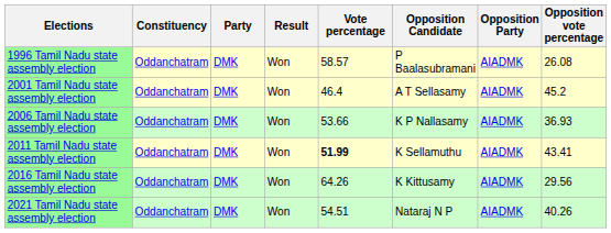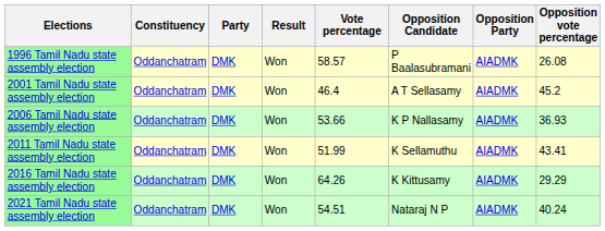 <table class="wikitable">
 <tr>
 <th width="">Elections</th>
 <th width="100">Constituency</th>
 <th width="70">Party</th>
 <th width="70">Result</th>
 <th width="100">Vote percentage</th>
 <th width="100">Opposition Candidate</th>
 <th width="70">Opposition Party</th>
 <th width="70">Opposition vote percentage</th>
 </tr>
 <tr style="background:#ffc;">
 <td bgcolor="98FB98"><a href='#'>1996 Tamil Nadu state assembly election</a></td>
 <td><a href='#'>Oddanchatram</a></td>
 <td><a href='#'>DMK</a></td>
 <td>Won</td>
 <td>58.57</td>
 <td>P Baalasubramani</td>
 <td><a href='#'>AIADMK</a></td>
 <td>26.08</td>
 </tr>
 <tr style="background:#ffc;">
 <td bgcolor="98FB98"><a href='#'>2001 Tamil Nadu state assembly election</a></td>
 <td><a href='#'>Oddanchatram</a></td>
 <td><a href='#'>DMK</a></td>
 <td>Won</td>
 <td>46.4</td>
 <td>A T Sellasamy</td>
 <td><a href='#'>AIADMK</a></td>
 <td>45.2</td>
 </tr>
 <tr style="background:#cfc;">
 <td bgcolor="98FB98"><a href='#'>2006 Tamil Nadu state assembly election</a></td>
 <td><a href='#'>Oddanchatram</a></td>
 <td><a href='#'>DMK</a></td>
 <td>Won</td>
 <td>53.66</td>
 <td>K P Nallasamy</td>
 <td><a href='#'>AIADMK</a></td>
 <td>36.93</td>
 </tr>
 <tr style="background:#ffc;">
 <td bgcolor="98FB98"><a href='#'>2011 Tamil Nadu state assembly election</a></td>
 <td><a href='#'>Oddanchatram</a></td>
 <td><a href='#'>DMK</a></td>
 <td>Won</td>
-<td><strong>51.99</strong></td>
+<td>51.99</td>
 <td>K Sellamuthu</td>
 <td><a href='#'>AIADMK</a></td>
 <td>43.41</td>
 </tr>
 <tr style="background:#cfc;">
 <td bgcolor="98FB98"><a href='#'>2016 Tamil Nadu state assembly election</a></td>
 <td><a href='#'>Oddanchatram</a></td>
 <td><a href='#'>DMK</a></td>
 <td>Won</td>
 <td>64.26</td>
 <td>K Kittusamy</td>
 <td><a href='#'>AIADMK</a></td>
-<td>29.56</td>
+<td>29.29</td>
 </tr>
 <tr style="background:#cfc;">
 <td bgcolor="98FB98"><a href='#'>2021 Tamil Nadu state assembly election</a></td>
 <td><a href='#'>Oddanchatram</a></td>
 <td><a href='#'>DMK</a></td>
 <td>Won</td>
 <td>54.51</td>
 <td>Nataraj N P</td>
 <td><a href='#'>AIADMK</a></td>
-<td>40.26</td>
+<td>40.24</td>
 </tr>
 </table>
